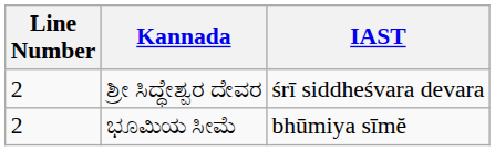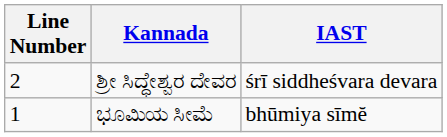 <table class="wikitable">
 <tr>
 <th>Line<br>Number</th>
 <th><a href='#'>Kannada</a></th>
 <th><a href='#'>IAST</a></th>
 </tr>
 <tr>
 <td>2</td>
 <td>ಶ್ರೀ ಸಿದ್ಧೇಶ್ವರ ದೇವರ</td>
 <td>śrī siddheśvara devara</td>
 </tr>
 <tr>
-<td>2</td>
+<td>1</td>
 <td>ಭೂಮಿಯ ಸೀಮೆ</td>
 <td>bhūmiya sīmĕ</td>
 </tr>
 </table>
